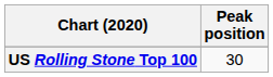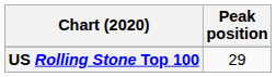 <table class="wikitable plainrowheaders" style="text-align:center">
 <tr>
 <th scope="col">Chart (2020)</th>
 <th scope="col">Peak<br>position</th>
 </tr>
 <tr>
 </tr>
 <tr>
 </tr>
 <tr>
 <th scope="row">US <a href='#'><em>Rolling Stone</em> Top 100</a></th>
-<td>30</td>
+<td>29</td>
 </tr>
 </table>
